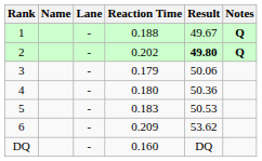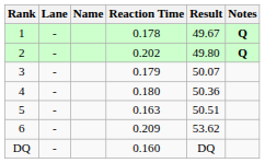 <table class="wikitable" style="text-align:center">
 <tr>
 <th>Rank</th>
+<th>Lane</th>
 <th>Name</th>
-<th>Lane</th>
 <th>Reaction Time</th>
 <th>Result</th>
 <th>Notes</th>
 </tr>
 <tr bgcolor=ccffcc>
 <td>1</td>
+<td>-</td>
 <td align="left"></td>
-<td>-</td>
-<td>0.188</td>
+<td>0.178</td>
 <td>49.67</td>
 <td><strong>Q</strong></td>
 </tr>
 <tr bgcolor=ccffcc>
 <td>2</td>
+<td>-</td>
 <td align="left"></td>
-<td>-</td>
 <td>0.202</td>
-<td><strong>49.80</strong></td>
+<td>49.80</td>
 <td><strong>Q</strong></td>
 </tr>
 <tr>
 <td>3</td>
+<td>-</td>
 <td align="left"></td>
-<td>-</td>
 <td>0.179</td>
-<td>50.06</td>
+<td>50.07</td>
 <td></td>
 </tr>
 <tr>
 <td>4</td>
+<td>-</td>
 <td align="left"></td>
-<td>-</td>
 <td>0.180</td>
 <td>50.36</td>
 <td></td>
 </tr>
 <tr>
 <td>5</td>
+<td>-</td>
 <td align="left"></td>
-<td>-</td>
-<td>0.183</td>
-<td>50.53</td>
+<td>0.163</td>
+<td>50.51</td>
 <td></td>
 </tr>
 <tr>
 <td>6</td>
+<td>-</td>
 <td align="left"></td>
-<td>-</td>
 <td>0.209</td>
 <td>53.62</td>
 <td></td>
 </tr>
 <tr>
 <td>DQ</td>
+<td>-</td>
 <td align="left"></td>
-<td>-</td>
 <td>0.160</td>
 <td>DQ</td>
 <td></td>
 </tr>
 </table>
